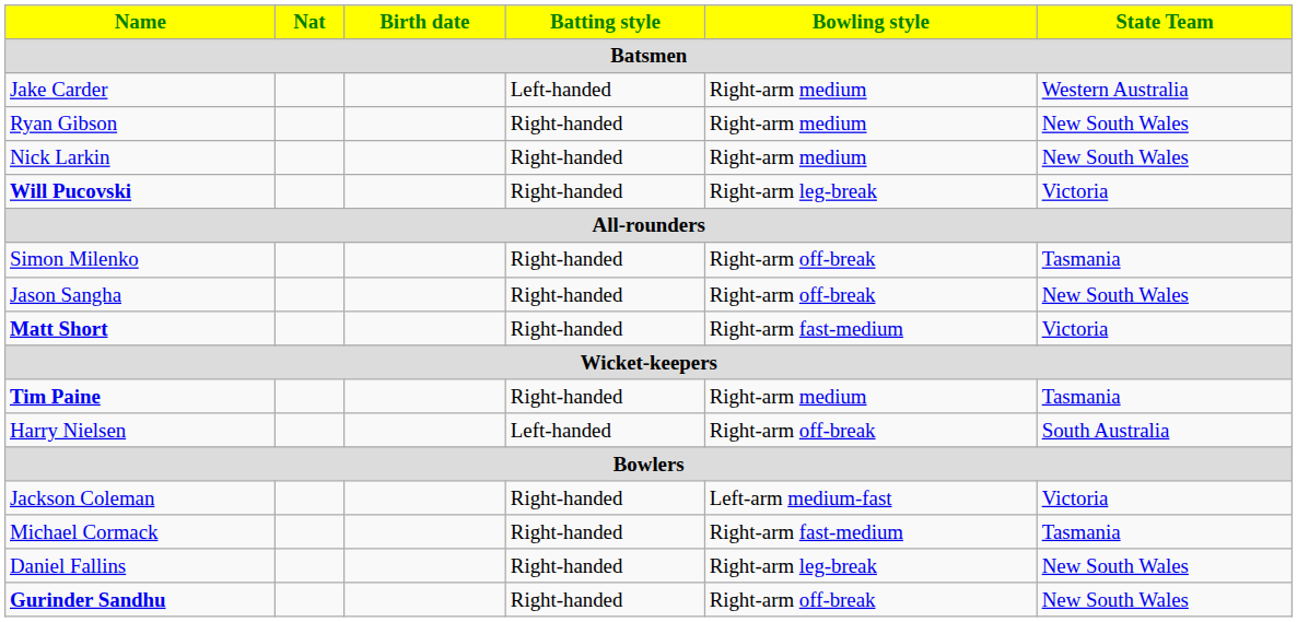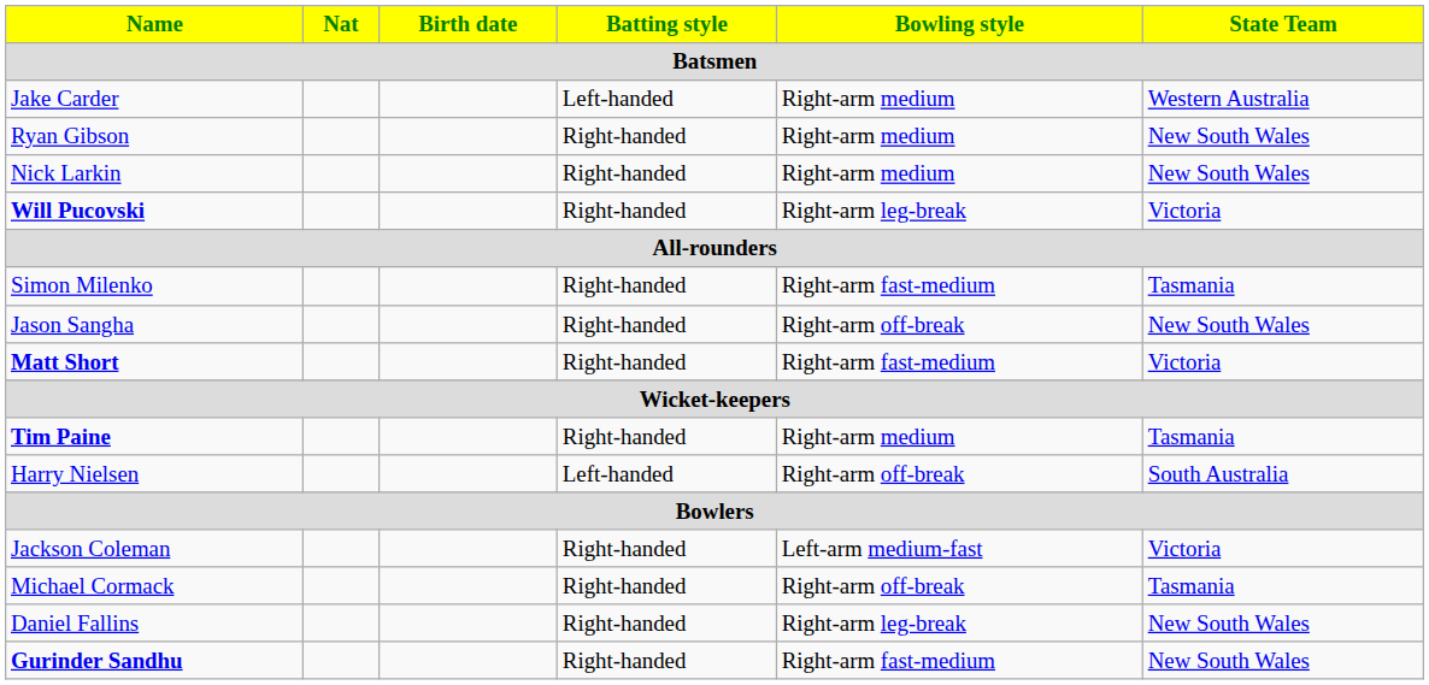 <table class="wikitable" style="font-size:95%;" width="60%">
 <tr>
 <th style="background: #FFFF00; color:green" align=right>Name</th>
 <th style="background: #FFFF00; color:green" align=right>Nat</th>
 <th style="background: #FFFF00; color:green" align=right>Birth date</th>
 <th style="background: #FFFF00; color:green" align=right>Batting style</th>
 <th style="background: #FFFF00; color:green" align=right>Bowling style</th>
 <th style="background: #FFFF00; color:green" align=right>State Team</th>
 </tr>
 <tr>
 <th colspan="6" style="background: #DCDCDC" align=right>Batsmen</th>
 </tr>
 <tr>
 <td><a href='#'>Jake Carder</a></td>
 <td style="text-align:center"></td>
 <td></td>
 <td>Left-handed</td>
 <td>Right-arm <a href='#'>medium</a></td>
 <td><a href='#'>Western Australia</a></td>
 </tr>
 <tr>
 <td><a href='#'>Ryan Gibson</a></td>
 <td style="text-align:center"></td>
 <td></td>
 <td>Right-handed</td>
 <td>Right-arm <a href='#'>medium</a></td>
 <td><a href='#'>New South Wales</a></td>
 </tr>
 <tr>
 <td><a href='#'>Nick Larkin</a></td>
 <td style="text-align:center"></td>
 <td></td>
 <td>Right-handed</td>
 <td>Right-arm <a href='#'>medium</a></td>
 <td><a href='#'>New South Wales</a></td>
 </tr>
 <tr>
 <td><strong><a href='#'>Will Pucovski</a></strong></td>
 <td style="text-align:center"></td>
 <td></td>
 <td>Right-handed</td>
 <td>Right-arm <a href='#'>leg-break</a></td>
 <td><a href='#'>Victoria</a></td>
 </tr>
 <tr>
 <th colspan="6" style="background: #DCDCDC" align=right>All-rounders</th>
 </tr>
 <tr>
 <td><a href='#'>Simon Milenko</a></td>
 <td style="text-align:center"></td>
 <td></td>
 <td>Right-handed</td>
-<td>Right-arm <a href='#'>off-break</a></td>
+<td>Right-arm <a href='#'>fast-medium</a></td>
 <td><a href='#'>Tasmania</a></td>
 </tr>
 <tr>
 <td><a href='#'>Jason Sangha</a></td>
 <td style="text-align:center"></td>
 <td></td>
 <td>Right-handed</td>
 <td>Right-arm <a href='#'>off-break</a></td>
 <td><a href='#'>New South Wales</a></td>
 </tr>
 <tr>
 <td><strong><a href='#'>Matt Short</a></strong></td>
 <td style="text-align:center"></td>
 <td></td>
 <td>Right-handed</td>
 <td>Right-arm <a href='#'>fast-medium</a></td>
 <td><a href='#'>Victoria</a></td>
 </tr>
 <tr>
 <th colspan="6" style="background: #DCDCDC" align=right>Wicket-keepers</th>
 </tr>
 <tr>
 <td><strong><a href='#'>Tim Paine</a></strong></td>
 <td style="text-align:center"></td>
 <td></td>
 <td>Right-handed</td>
 <td>Right-arm <a href='#'>medium</a></td>
 <td><a href='#'>Tasmania</a></td>
 </tr>
 <tr>
 <td><a href='#'>Harry Nielsen</a></td>
 <td style="text-align:center"></td>
 <td></td>
 <td>Left-handed</td>
 <td>Right-arm <a href='#'>off-break</a></td>
 <td><a href='#'>South Australia</a></td>
 </tr>
 <tr>
 <th colspan="6" style="background: #DCDCDC" align=right>Bowlers</th>
 </tr>
 <tr>
 <td><a href='#'>Jackson Coleman</a></td>
 <td style="text-align:center"></td>
 <td></td>
 <td>Right-handed</td>
 <td>Left-arm <a href='#'>medium-fast</a></td>
 <td><a href='#'>Victoria</a></td>
 </tr>
 <tr>
 <td><a href='#'>Michael Cormack</a></td>
 <td style="text-align:center"></td>
 <td></td>
 <td>Right-handed</td>
-<td>Right-arm <a href='#'>fast-medium</a></td>
+<td>Right-arm <a href='#'>off-break</a></td>
 <td><a href='#'>Tasmania</a></td>
 </tr>
 <tr>
 <td><a href='#'>Daniel Fallins</a></td>
 <td style="text-align:center"></td>
 <td></td>
 <td>Right-handed</td>
 <td>Right-arm <a href='#'>leg-break</a></td>
 <td><a href='#'>New South Wales</a></td>
 </tr>
 <tr>
 <td><strong><a href='#'>Gurinder Sandhu</a></strong></td>
 <td style="text-align:center"></td>
 <td></td>
 <td>Right-handed</td>
-<td>Right-arm <a href='#'>off-break</a></td>
+<td>Right-arm <a href='#'>fast-medium</a></td>
 <td><a href='#'>New South Wales</a></td>
 </tr>
 </table>
